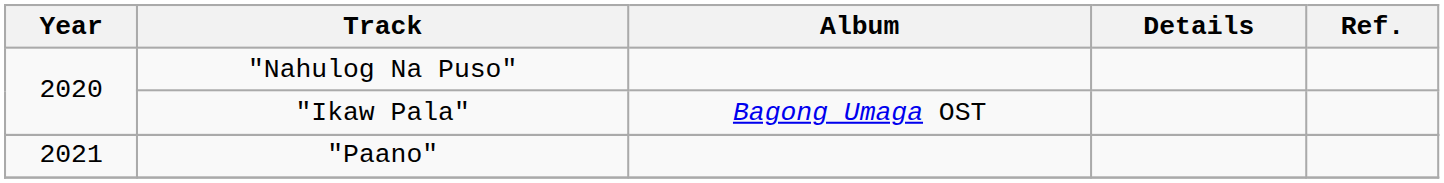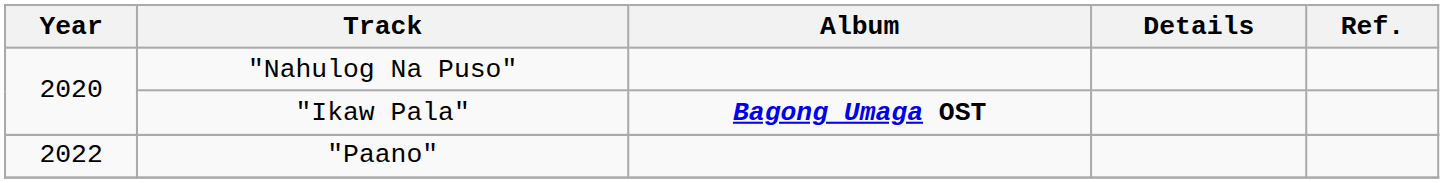 <table class="wikitable"  style="text-align:center; width:80%;">
 <tr>
 <th>Year</th>
 <th>Track</th>
 <th>Album</th>
 <th>Details</th>
 <th>Ref.</th>
 </tr>
 <tr>
 <td rowspan=2>2020</td>
 <td>"Nahulog Na Puso"</td>
 <td></td>
 <td></td>
 <td></td>
 </tr>
 <tr>
 <td>"Ikaw Pala"</td>
-<td><em><a href='#'>Bagong Umaga</a></em> OST</td>
+<td><strong><em><a href='#'>Bagong Umaga</a></em> OST</strong></td>
 <td></td>
 <td></td>
 </tr>
 <tr>
 </tr>
 <tr>
-<td>2021</td>
+<td>2022</td>
 <td>"Paano"</td>
 <td></td>
 <td></td>
 <td></td>
 </tr>
 <tr>
 </tr>
 </table>
